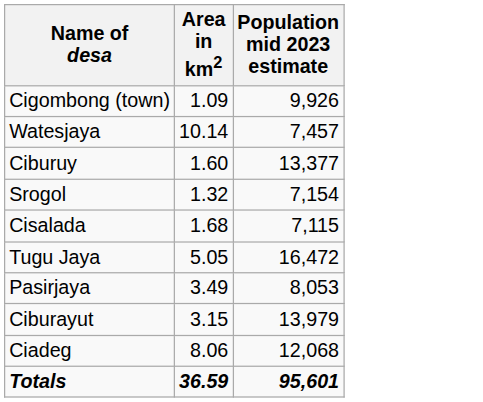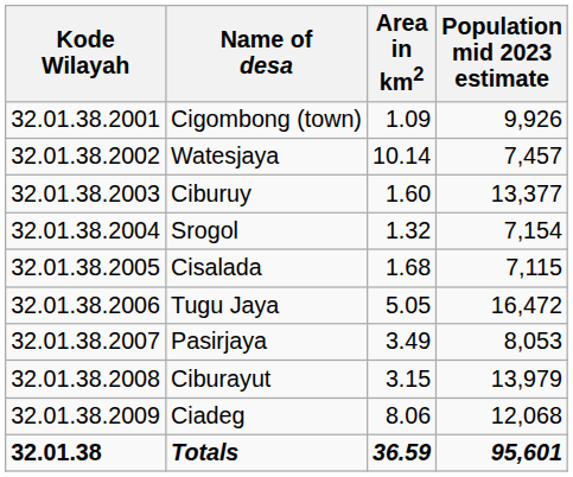 <table class="wikitable">
 <tr>
+<th>Kode <br>Wilayah</th>
 <th>Name of <br> <em>desa</em></th>
 <th>Area <br>in <br>km<sup>2</sup></th>
 <th>Population<br>mid 2023<br>estimate</th>
 </tr>
 <tr>
+<td>32.01.38.2001</td>
 <td>Cigombong (town)</td>
 <td align="right">1.09</td>
 <td align="right">9,926</td>
 </tr>
 <tr>
+<td>32.01.38.2002</td>
 <td>Watesjaya</td>
 <td align="right">10.14</td>
 <td align="right">7,457</td>
 </tr>
 <tr>
+<td>32.01.38.2003</td>
 <td>Ciburuy</td>
 <td align="right">1.60</td>
 <td align="right">13,377</td>
 </tr>
 <tr>
+<td>32.01.38.2004</td>
 <td>Srogol</td>
 <td align="right">1.32</td>
 <td align="right">7,154</td>
 </tr>
 <tr>
+<td>32.01.38.2005</td>
 <td>Cisalada</td>
 <td align="right">1.68</td>
 <td align="right">7,115</td>
 </tr>
 <tr>
+<td>32.01.38.2006</td>
 <td>Tugu Jaya</td>
 <td align="right">5.05</td>
 <td align="right">16,472</td>
 </tr>
 <tr>
+<td>32.01.38.2007</td>
 <td>Pasirjaya</td>
 <td align="right">3.49</td>
 <td align="right">8,053</td>
 </tr>
 <tr>
+<td>32.01.38.2008</td>
 <td>Ciburayut</td>
 <td align="right">3.15</td>
 <td align="right">13,979</td>
 </tr>
 <tr>
+<td>32.01.38.2009</td>
 <td>Ciadeg</td>
 <td align="right">8.06</td>
 <td align="right">12,068</td>
 </tr>
 <tr>
+<td><strong>32.01.38</strong></td>
 <td><strong><em>Totals</em></strong></td>
 <td align="right"><strong><em>36.59</em></strong></td>
 <td align="right"><strong><em>95,601</em></strong></td>
 </tr>
 </table>
